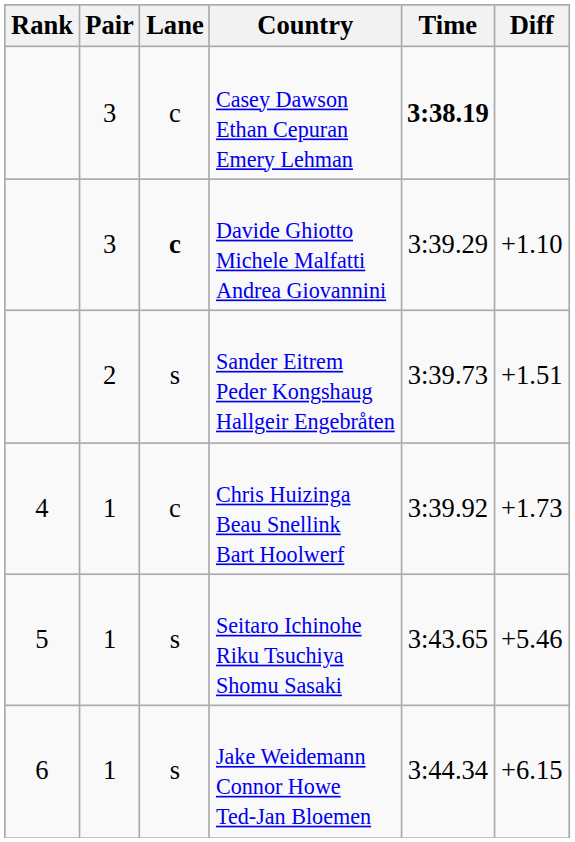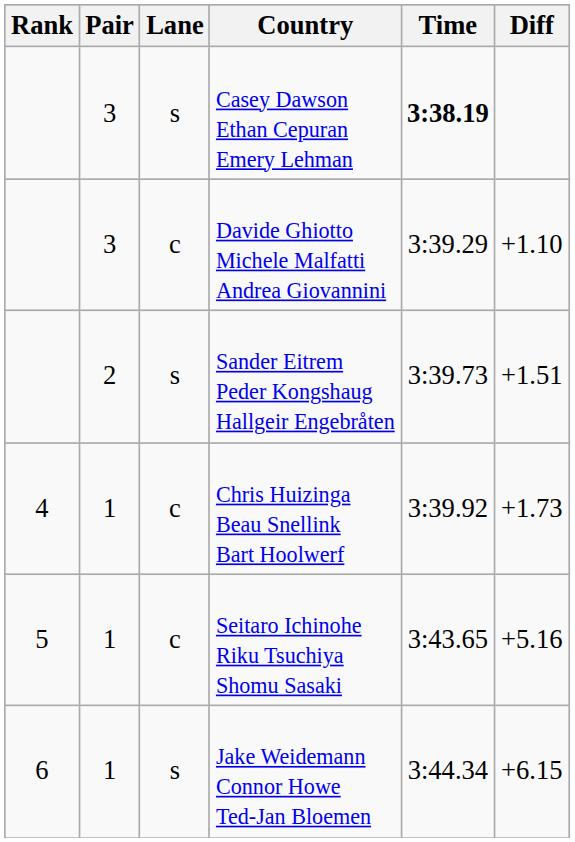 <table class="wikitable sortable" style="text-align:center">
 <tr>
 <th>Rank</th>
 <th>Pair</th>
 <th>Lane</th>
 <th>Country</th>
 <th>Time</th>
 <th>Diff</th>
 </tr>
 <tr>
 <td></td>
 <td>3</td>
-<td>c</td>
+<td>s</td>
 <td align=left><br><small><a href='#'>Casey Dawson</a><br><a href='#'>Ethan Cepuran</a><br><a href='#'>Emery Lehman</a></small></td>
 <td><strong>3:38.19</strong></td>
 <td></td>
 </tr>
 <tr>
 <td></td>
 <td>3</td>
-<td><strong>c</strong></td>
+<td>c</td>
 <td align=left><br><small><a href='#'>Davide Ghiotto</a><br><a href='#'>Michele Malfatti</a><br><a href='#'>Andrea Giovannini</a></small></td>
 <td>3:39.29</td>
 <td>+1.10</td>
 </tr>
 <tr>
 <td></td>
 <td>2</td>
 <td>s</td>
 <td align=left><br><small><a href='#'>Sander Eitrem</a><br><a href='#'>Peder Kongshaug</a><br><a href='#'>Hallgeir Engebråten</a></small></td>
 <td>3:39.73</td>
 <td>+1.51</td>
 </tr>
 <tr>
 <td>4</td>
 <td>1</td>
 <td>c</td>
 <td align=left><br><small><a href='#'>Chris Huizinga</a><br><a href='#'>Beau Snellink</a><br><a href='#'>Bart Hoolwerf</a></small></td>
 <td>3:39.92</td>
 <td>+1.73</td>
 </tr>
 <tr>
 <td>5</td>
 <td>1</td>
-<td>s</td>
+<td>c</td>
 <td align=left><br><small><a href='#'>Seitaro Ichinohe</a><br><a href='#'>Riku Tsuchiya</a><br><a href='#'>Shomu Sasaki</a></small></td>
 <td>3:43.65</td>
-<td>+5.46</td>
+<td>+5.16</td>
 </tr>
 <tr>
 <td>6</td>
 <td>1</td>
 <td>s</td>
 <td align=left><br><small><a href='#'>Jake Weidemann</a><br><a href='#'>Connor Howe</a><br><a href='#'>Ted-Jan Bloemen</a></small></td>
 <td>3:44.34</td>
 <td>+6.15</td>
 </tr>
 </table>
